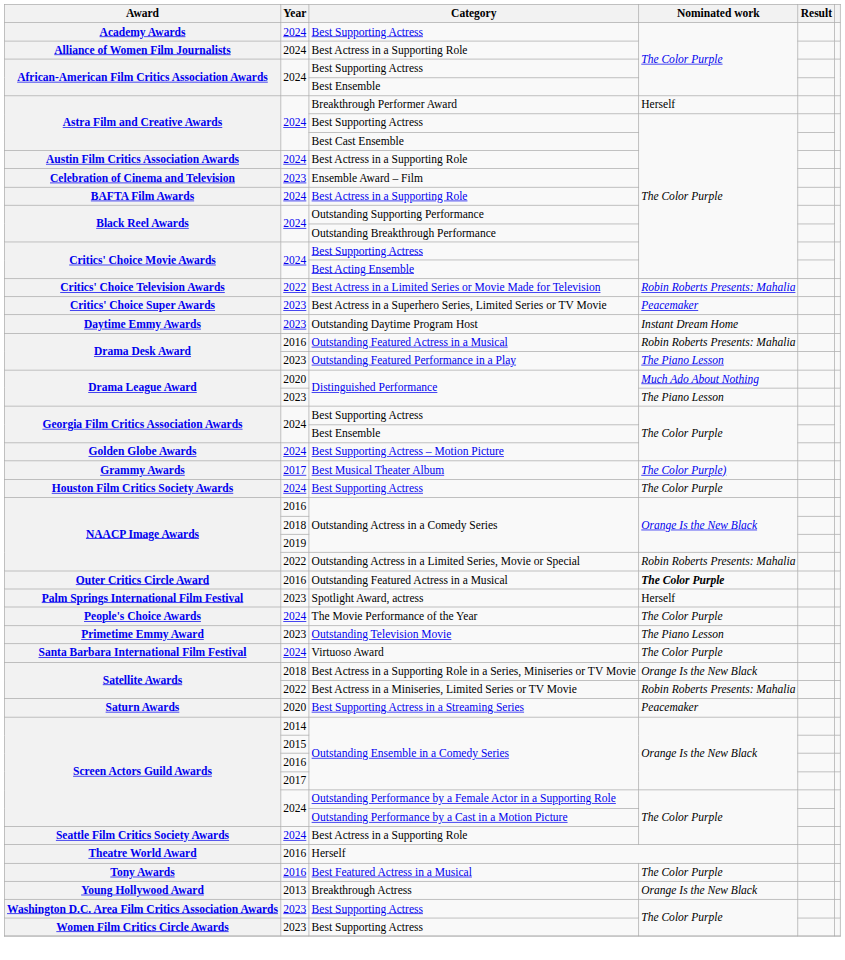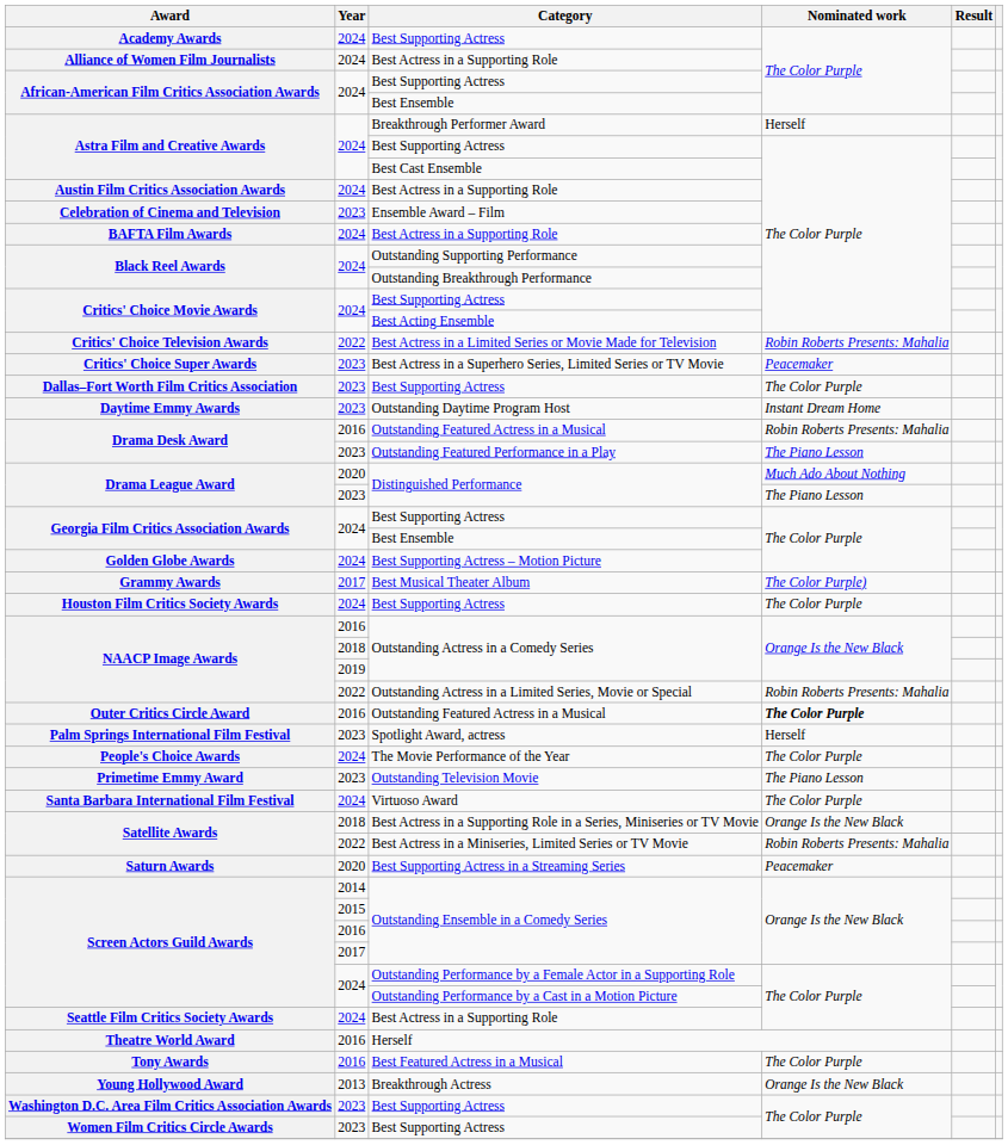 <table class="wikitable sortable plainrowheaders">
 <tr>
 <th scope="col">Award</th>
 <th scope="col">Year</th>
 <th scope="col">Category</th>
 <th scope="col">Nominated work</th>
 <th scope="col">Result</th>
 <th scope="col" class="unsortable"></th>
 </tr>
 <tr>
 <th scope="row"><a href='#'>Academy Awards</a></th>
 <td><a href='#'>2024</a></td>
 <td><a href='#'>Best Supporting Actress</a></td>
 <td rowspan="4"><em><a href='#'>The Color Purple</a></em></td>
 <td></td>
 <td></td>
 </tr>
 <tr>
 <th scope="row"><a href='#'>Alliance of Women Film Journalists</a></th>
 <td>2024</td>
 <td>Best Actress in a Supporting Role</td>
 <td></td>
 <td align="center"></td>
 </tr>
 <tr>
 <th scope="row" rowspan="2"><a href='#'>African-American Film Critics Association Awards</a></th>
 <td rowspan="2">2024</td>
 <td>Best Supporting Actress</td>
 <td></td>
 <td rowspan="2"></td>
 </tr>
 <tr>
 <td>Best Ensemble</td>
 <td></td>
 </tr>
 <tr>
 <th scope="row" rowspan="3"><a href='#'>Astra Film and Creative Awards</a></th>
 <td rowspan="3"><a href='#'>2024</a></td>
 <td>Breakthrough Performer Award</td>
 <td>Herself</td>
 <td></td>
 <td align="center"></td>
 </tr>
 <tr>
 <td>Best Supporting Actress</td>
 <td rowspan="9"><em>The Color Purple</em></td>
 <td></td>
 <td rowspan="2" align="center"></td>
 </tr>
 <tr>
 <td>Best Cast Ensemble</td>
 <td></td>
 </tr>
 <tr>
 <th scope="row"><a href='#'>Austin Film Critics Association Awards</a></th>
 <td><a href='#'>2024</a></td>
 <td>Best Actress in a Supporting Role</td>
 <td></td>
 <td align="center"></td>
 </tr>
 <tr>
 <th scope="row"><a href='#'>Celebration of Cinema and Television</a></th>
 <td><a href='#'>2023</a></td>
 <td>Ensemble Award – Film</td>
 <td></td>
 <td align="center"></td>
 </tr>
 <tr>
 <th scope="row"><a href='#'>BAFTA Film Awards</a></th>
 <td><a href='#'>2024</a></td>
 <td><a href='#'>Best Actress in a Supporting Role</a></td>
 <td></td>
 <td></td>
 </tr>
 <tr>
 <th scope="row" rowspan="2"><a href='#'>Black Reel Awards</a></th>
 <td rowspan="2"><a href='#'>2024</a></td>
 <td>Outstanding Supporting Performance</td>
 <td></td>
 <td rowspan="2" align="center"></td>
 </tr>
 <tr>
 <td>Outstanding Breakthrough Performance</td>
 <td></td>
 </tr>
 <tr>
 <th scope="row" rowspan="2"><a href='#'>Critics' Choice Movie Awards</a></th>
 <td rowspan="2"><a href='#'>2024</a></td>
 <td><a href='#'>Best Supporting Actress</a></td>
 <td></td>
 <td rowspan="2"></td>
 </tr>
 <tr>
 <td><a href='#'>Best Acting Ensemble</a></td>
 <td></td>
 </tr>
 <tr>
 <th scope="row"><a href='#'>Critics' Choice Television Awards</a></th>
 <td><a href='#'>2022</a></td>
 <td><a href='#'>Best Actress in a Limited Series or Movie Made for Television</a></td>
 <td><em><a href='#'>Robin Roberts Presents: Mahalia</a></em></td>
 <td></td>
 <td></td>
 </tr>
 <tr>
 <th scope="row"><a href='#'>Critics' Choice Super Awards</a></th>
 <td><a href='#'>2023</a></td>
 <td>Best Actress in a Superhero Series, Limited Series or TV Movie</td>
 <td><em><a href='#'>Peacemaker</a></em></td>
+<td></td>
+<td></td>
+</tr>
+<tr>
+<th scope="row"><a href='#'>Dallas–Fort Worth Film Critics Association</a></th>
+<td><a href='#'>2023</a></td>
+<td><a href='#'>Best Supporting Actress</a></td>
+<td><em>The Color Purple</em></td>
 <td></td>
 <td></td>
 </tr>
 <tr>
 <th scope="row"><a href='#'>Daytime Emmy Awards</a></th>
 <td><a href='#'>2023</a></td>
 <td>Outstanding Daytime Program Host</td>
 <td><em>Instant Dream Home</em></td>
 <td></td>
 <td></td>
 </tr>
 <tr>
 <th scope="row" rowspan="2"><a href='#'>Drama Desk Award</a></th>
 <td>2016</td>
 <td><a href='#'>Outstanding Featured Actress in a Musical</a></td>
 <td><em>Robin Roberts Presents: Mahalia</em></td>
 <td></td>
 <td></td>
 </tr>
 <tr>
 <td>2023</td>
 <td><a href='#'>Outstanding Featured Performance in a Play</a></td>
 <td><em><a href='#'>The Piano Lesson</a></em></td>
 <td></td>
 <td></td>
 </tr>
 <tr>
 <th scope="row" rowspan="2"><a href='#'>Drama League Award</a></th>
 <td>2020</td>
 <td rowspan="2"><a href='#'>Distinguished Performance</a></td>
 <td><em><a href='#'>Much Ado About Nothing</a></em></td>
 <td></td>
 <td></td>
 </tr>
 <tr>
 <td>2023</td>
 <td><em>The Piano Lesson</em></td>
 <td></td>
 <td></td>
 </tr>
 <tr>
 <th scope="row" rowspan="2"><a href='#'>Georgia Film Critics Association Awards</a></th>
 <td rowspan="2">2024</td>
 <td>Best Supporting Actress</td>
 <td rowspan="3"><em>The Color Purple</em></td>
 <td></td>
 <td rowspan="2" align="center"><br></td>
 </tr>
 <tr>
 <td>Best Ensemble</td>
 <td></td>
 </tr>
 <tr>
 <th scope="row"><a href='#'>Golden Globe Awards</a></th>
 <td><a href='#'>2024</a></td>
 <td><a href='#'>Best Supporting Actress – Motion Picture</a></td>
 <td></td>
 <td></td>
 </tr>
 <tr>
 <th scope="row"><a href='#'>Grammy Awards</a></th>
 <td><a href='#'>2017</a></td>
 <td><a href='#'>Best Musical Theater Album</a></td>
 <td><em><a href='#'>The Color Purple)</a></em></td>
 <td></td>
 <td></td>
 </tr>
 <tr>
 <th scope="row"><a href='#'>Houston Film Critics Society Awards</a></th>
 <td><a href='#'>2024</a></td>
 <td><a href='#'>Best Supporting Actress</a></td>
 <td><em>The Color Purple</em></td>
 <td></td>
 <td></td>
 </tr>
 <tr>
 <th scope="row" rowspan="4"><a href='#'>NAACP Image Awards</a></th>
 <td>2016</td>
 <td rowspan="3">Outstanding Actress in a Comedy Series</td>
 <td rowspan="3"><em><a href='#'>Orange Is the New Black</a></em></td>
 <td></td>
 <td></td>
 </tr>
 <tr>
 <td>2018</td>
 <td></td>
 <td></td>
 </tr>
 <tr>
 <td>2019</td>
 <td></td>
 <td></td>
 </tr>
 <tr>
 <td>2022</td>
 <td>Outstanding Actress in a Limited Series, Movie or Special</td>
 <td><em>Robin Roberts Presents: Mahalia</em></td>
 <td></td>
 <td></td>
 </tr>
 <tr>
 <th scope="row"><a href='#'>Outer Critics Circle Award</a></th>
 <td>2016</td>
 <td>Outstanding Featured Actress in a Musical</td>
 <td><strong><em>The Color Purple</em></strong></td>
 <td></td>
 <td></td>
 </tr>
 <tr>
 <th scope="row"><a href='#'>Palm Springs International Film Festival</a></th>
 <td>2023</td>
 <td>Spotlight Award, actress</td>
 <td>Herself</td>
 <td></td>
 <td></td>
 </tr>
 <tr>
 <th scope="row"><a href='#'>People's Choice Awards</a></th>
 <td><a href='#'>2024</a></td>
 <td>The Movie Performance of the Year</td>
 <td><em>The Color Purple</em></td>
 <td></td>
 <td></td>
 </tr>
 <tr>
 <th scope="row"><a href='#'>Primetime Emmy Award</a></th>
 <td>2023</td>
 <td><a href='#'>Outstanding Television Movie</a></td>
 <td><em>The Piano Lesson</em></td>
 <td></td>
 <td></td>
 </tr>
 <tr>
 <th scope="row"><a href='#'>Santa Barbara International Film Festival</a></th>
 <td><a href='#'>2024</a></td>
 <td>Virtuoso Award</td>
 <td><em>The Color Purple</em></td>
 <td></td>
 <td></td>
 </tr>
 <tr>
 <th scope="row" rowspan="2"><a href='#'>Satellite Awards</a></th>
 <td>2018</td>
 <td>Best Actress in a Supporting Role in a Series, Miniseries or TV Movie</td>
 <td><em>Orange Is the New Black</em></td>
 <td></td>
 <td></td>
 </tr>
 <tr>
 <td>2022</td>
 <td>Best Actress in a Miniseries, Limited Series or TV Movie</td>
 <td><em>Robin Roberts Presents: Mahalia</em></td>
 <td></td>
 <td></td>
 </tr>
 <tr>
 <th scope="row"><a href='#'>Saturn Awards</a></th>
 <td>2020</td>
 <td><a href='#'>Best Supporting Actress in a Streaming Series</a></td>
 <td><em>Peacemaker</em></td>
 <td></td>
 <td></td>
 </tr>
 <tr>
 <th scope="row" rowspan="6"><a href='#'>Screen Actors Guild Awards</a></th>
 <td>2014</td>
 <td rowspan="4"><a href='#'>Outstanding Ensemble in a Comedy Series</a></td>
 <td rowspan="4"><em>Orange Is the New Black</em></td>
 <td></td>
 <td></td>
 </tr>
 <tr>
 <td>2015</td>
 <td></td>
 <td></td>
 </tr>
 <tr>
 <td>2016</td>
 <td></td>
 <td></td>
 </tr>
 <tr>
 <td>2017</td>
 <td></td>
 <td></td>
 </tr>
 <tr>
 <td rowspan="2">2024</td>
 <td><a href='#'>Outstanding Performance by a Female Actor in a Supporting Role</a></td>
 <td rowspan="3"><em>The Color Purple</em></td>
 <td></td>
 <td rowspan="2" align="center"></td>
 </tr>
 <tr>
 <td><a href='#'>Outstanding Performance by a Cast in a Motion Picture</a></td>
 <td></td>
 </tr>
 <tr>
 <th scope="row"><a href='#'>Seattle Film Critics Society Awards</a></th>
 <td><a href='#'>2024</a></td>
 <td>Best Actress in a Supporting Role</td>
 <td></td>
 <td align="center"></td>
 </tr>
 <tr>
 <th scope="row"><a href='#'>Theatre World Award</a></th>
 <td>2016</td>
 <td colspan="2">Herself</td>
 <td></td>
 </tr>
 <tr>
 <th scope="row"><a href='#'>Tony Awards</a></th>
 <td><a href='#'>2016</a></td>
 <td><a href='#'>Best Featured Actress in a Musical</a></td>
 <td><em>The Color Purple</em></td>
 <td></td>
 <td></td>
 </tr>
 <tr>
 <th scope="row"><a href='#'>Young Hollywood Award</a></th>
 <td>2013</td>
 <td>Breakthrough Actress</td>
 <td><em>Orange Is the New Black</em></td>
 <td></td>
 <td></td>
 </tr>
 <tr>
 <th scope="row"><a href='#'>Washington D.C. Area Film Critics Association Awards</a></th>
 <td><a href='#'>2023</a></td>
 <td><a href='#'>Best Supporting Actress</a></td>
 <td rowspan="2"><em>The Color Purple</em></td>
 <td></td>
 <td align="center"></td>
 </tr>
 <tr>
 <th scope="row"><a href='#'>Women Film Critics Circle Awards</a></th>
 <td>2023</td>
 <td>Best Supporting Actress</td>
 <td></td>
 <td align="center"></td>
 </tr>
 <tr>
 </tr>
 </table>
